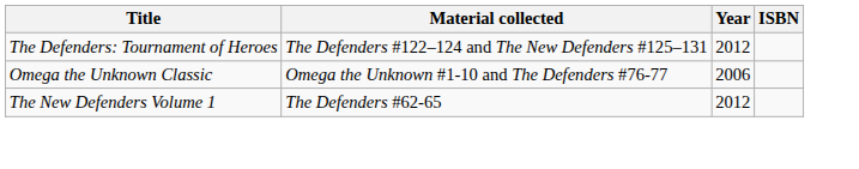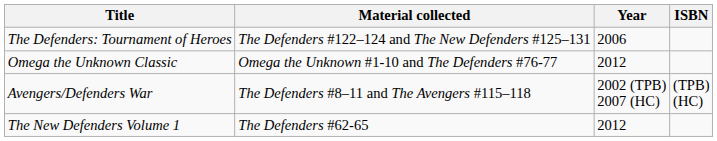 <table class="wikitable sortable">
 <tr>
 <th>Title</th>
 <th>Material collected</th>
 <th>Year</th>
 <th>ISBN</th>
 </tr>
 <tr>
 <td><em>The Defenders: Tournament of Heroes</em></td>
 <td><em>The Defenders</em> #122–124 and <em>The New Defenders</em> #125–131</td>
-<td>2012</td>
+<td>2006</td>
 <td></td>
 </tr>
 <tr>
 <td><em>Omega the Unknown Classic</em></td>
 <td><em>Omega the Unknown</em> #1-10 and <em>The Defenders</em> #76-77</td>
-<td>2006</td>
+<td>2012</td>
 <td></td>
+</tr>
+<tr>
+<td><em>Avengers/Defenders War</em></td>
+<td><em>The Defenders</em> #8–11 and <em>The Avengers</em> #115–118</td>
+<td>2002 (TPB)<br>2007 (HC)</td>
+<td> (TPB)<br>  (HC)</td>
 </tr>
 <tr>
 <td><em>The New Defenders Volume 1</em></td>
 <td><em>The Defenders</em> #62-65</td>
 <td>2012</td>
 <td></td>
 </tr>
 </table>
